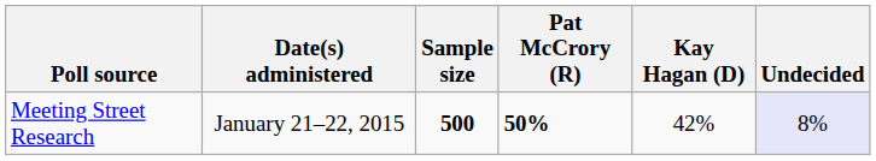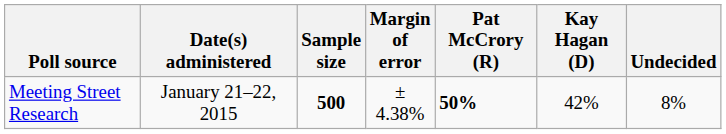 <table class="wikitable">
 <tr valign= bottom>
 <th style="width:175px;">Poll source</th>
 <th style="width:175px;">Date(s)<br>administered</th>
 <th class=small>Sample<br>size</th>
+<th class=small>Margin of<br>error</th>
 <th style="width:100px;">Pat<br>McCrory (R)</th>
 <th style="width:100px;">Kay<br>Hagan (D)</th>
 <th>Undecided</th>
 </tr>
 <tr>
 <td><a href='#'>Meeting Street Research</a></td>
 <td align=center>January 21–22, 2015</td>
 <td align=center><strong>500</strong></td>
+<td align=center>± 4.38%</td>
 <td><strong>50%</strong></td>
 <td align=center>42%</td>
-<td align=center style="background: lavender;">8%</td>
+<td align=center>8%</td>
 </tr>
 </table>
